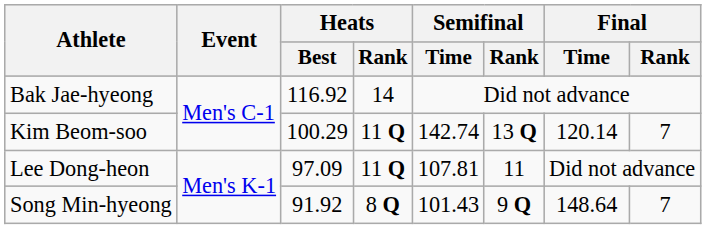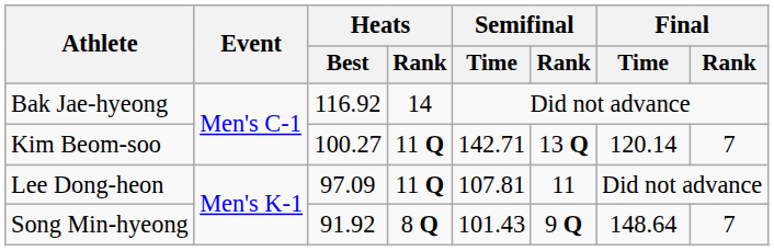 <table class=wikitable style=font-size:90%;text-align:center>
 <tr>
 <th rowspan=2>Athlete</th>
 <th rowspan=2>Event</th>
 <th colspan=2>Heats</th>
 <th colspan=2>Semifinal</th>
 <th colspan=2>Final</th>
 </tr>
 <tr style="font-size:95%">
 <th>Best</th>
 <th>Rank</th>
 <th>Time</th>
 <th>Rank</th>
 <th>Time</th>
 <th>Rank</th>
 </tr>
 <tr>
 <td align=left>Bak Jae-hyeong</td>
 <td align=left rowspan=2><a href='#'>Men's C-1</a></td>
 <td>116.92</td>
 <td>14</td>
 <td colspan=4>Did not advance</td>
 </tr>
 <tr>
 <td align=left>Kim Beom-soo</td>
-<td>100.29</td>
+<td>100.27</td>
 <td>11 <strong>Q</strong></td>
-<td>142.74</td>
+<td>142.71</td>
 <td>13 <strong>Q</strong></td>
 <td>120.14</td>
 <td>7</td>
 </tr>
 <tr>
 <td align=left>Lee Dong-heon</td>
 <td align=left rowspan=2><a href='#'>Men's K-1</a></td>
 <td>97.09</td>
 <td>11 <strong>Q</strong></td>
 <td>107.81</td>
 <td>11</td>
 <td colspan=2>Did not advance</td>
 </tr>
 <tr>
 <td align=left>Song Min-hyeong</td>
 <td>91.92</td>
 <td>8 <strong>Q</strong></td>
 <td>101.43</td>
 <td>9 <strong>Q</strong></td>
 <td>148.64</td>
 <td>7</td>
 </tr>
 </table>
